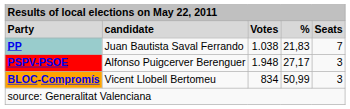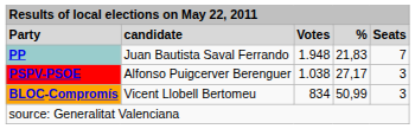 <table class="wikitable" style="margin:1em auto;">
 <tr>
 <td colspan="6" style="background:silver;"><strong>Results of local elections on May 22, 2011</strong></td>
 </tr>
 <tr style="background:#d8d8d8;">
 <td><strong>Party</strong></td>
 <td style="text-align:left;"><strong> candidate</strong></td>
 <td style="text-align:right;"><strong>Votes</strong></td>
 <td style="text-align:right;"><strong>%</strong></td>
 <td style="text-align:right;"><strong>Seats</strong></td>
 </tr>
 <tr>
 <td style="background:#9cc; color:navy;"><strong><a href='#'>PP</a></strong></td>
 <td style="text-align:left;">Juan Bautista Saval Ferrando</td>
-<td style="text-align:right;">1.038</td>
+<td style="text-align:right;">1.948</td>
 <td style="text-align:right;">21,83</td>
 <td style="text-align:right;">7</td>
 </tr>
 <tr>
 <td style="background:#f00; color:navy;"><strong><a href='#'>PSPV-PSOE</a></strong></td>
 <td style="text-align:left;">Alfonso Puigcerver Berenguer</td>
-<td style="text-align:right;">1.948</td>
+<td style="text-align:right;">1.038</td>
 <td style="text-align:right;">27,17</td>
 <td style="text-align:right;">3</td>
 </tr>
 <tr>
 <td style="background:orange; color:navy;"><strong><a href='#'>BLOC</a>-<a href='#'>Compromís</a></strong></td>
 <td style="text-align:left;">Vicent Llobell Bertomeu</td>
 <td style="text-align:right;">834</td>
 <td style="text-align:right;">50,99</td>
 <td style="text-align:right;">3</td>
 </tr>
 <tr>
 <td colspan="6">source: Generalitat Valenciana</td>
 </tr>
 </table>
